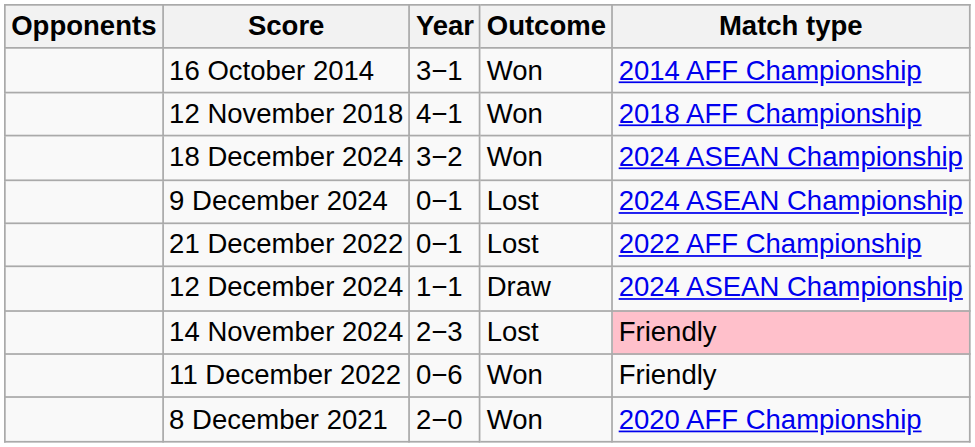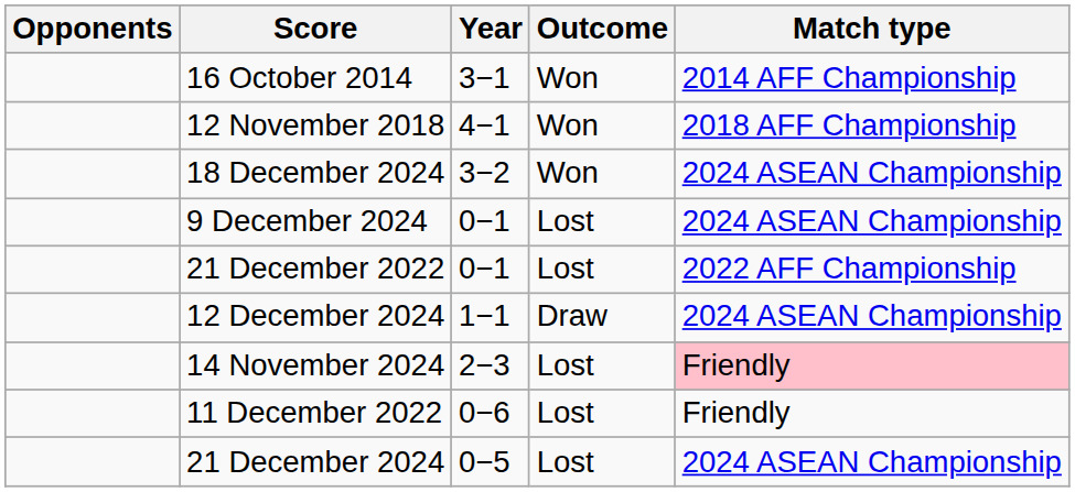 <table class="wikitable">
 <tr>
 <th>Opponents</th>
 <th>Score</th>
 <th>Year</th>
 <th>Outcome</th>
 <th>Match type</th>
 </tr>
 <tr>
 <td></td>
 <td>16 October 2014</td>
 <td>3−1</td>
 <td>Won</td>
 <td><a href='#'>2014 AFF Championship</a></td>
 </tr>
 <tr>
 <td></td>
 <td>12 November 2018</td>
 <td>4−1</td>
 <td>Won</td>
 <td><a href='#'>2018 AFF Championship</a></td>
 </tr>
 <tr>
 <td></td>
 <td>18 December 2024</td>
 <td>3−2</td>
 <td>Won</td>
 <td><a href='#'>2024 ASEAN Championship</a></td>
 </tr>
 <tr>
 <td></td>
 <td>9 December 2024</td>
 <td>0−1</td>
 <td>Lost</td>
 <td><a href='#'>2024 ASEAN Championship</a></td>
 </tr>
 <tr>
 <td></td>
 <td>21 December 2022</td>
 <td>0−1</td>
 <td>Lost</td>
 <td><a href='#'>2022 AFF Championship</a></td>
 </tr>
 <tr>
 <td></td>
 <td>12 December 2024</td>
 <td>1−1</td>
 <td>Draw</td>
 <td><a href='#'>2024 ASEAN Championship</a></td>
 </tr>
 <tr>
 <td></td>
 <td>14 November 2024</td>
 <td>2−3</td>
 <td>Lost</td>
 <td style="background: pink;">Friendly</td>
 </tr>
 <tr>
 <td></td>
 <td>11 December 2022</td>
 <td>0−6</td>
-<td>Won</td>
+<td>Lost</td>
 <td>Friendly</td>
 </tr>
 <tr>
 <td></td>
-<td>8 December 2021</td>
-<td>2−0</td>
-<td>Won</td>
-<td><a href='#'>2020 AFF Championship</a></td>
+<td>21 December 2024</td>
+<td>0−5</td>
+<td>Lost</td>
+<td><a href='#'>2024 ASEAN Championship</a></td>
 </tr>
 </table>
